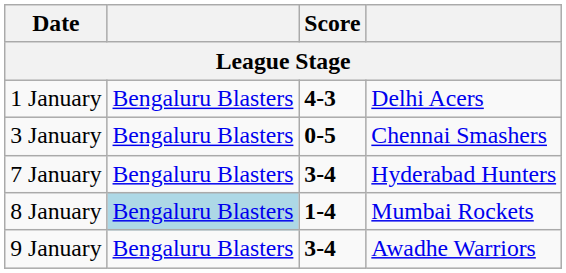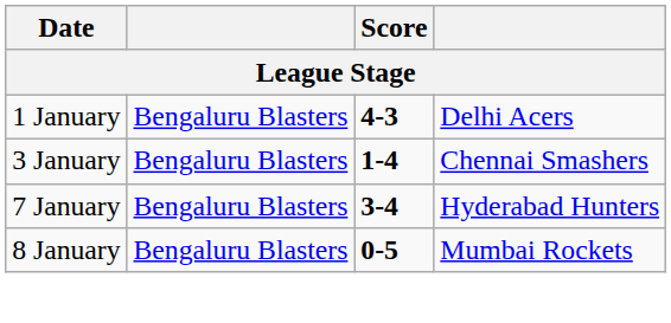 <table class="wikitable">
 <tr>
 <th>Date</th>
 <th></th>
 <th>Score</th>
 <th></th>
 </tr>
 <tr>
 <th colspan="4">League Stage</th>
 </tr>
 <tr>
 <td>1 January</td>
 <td><a href='#'>Bengaluru Blasters</a></td>
 <td><strong>4-3</strong></td>
 <td><a href='#'>Delhi Acers</a></td>
 </tr>
 <tr>
 <td>3 January</td>
 <td><a href='#'>Bengaluru Blasters</a></td>
-<td><strong>0-5</strong></td>
+<td><strong>1-4</strong></td>
 <td><a href='#'>Chennai Smashers</a></td>
 </tr>
 <tr>
 <td>7 January</td>
 <td><a href='#'>Bengaluru Blasters</a></td>
 <td><strong>3-4</strong></td>
 <td><a href='#'>Hyderabad Hunters</a></td>
 </tr>
 <tr>
 <td>8 January</td>
-<td style="background: lightblue;"><a href='#'>Bengaluru Blasters</a></td>
-<td><strong>1-4</strong></td>
+<td><a href='#'>Bengaluru Blasters</a></td>
+<td><strong>0-5</strong></td>
 <td><a href='#'>Mumbai Rockets</a></td>
 </tr>
-<tr>
-<td>9 January</td>
-<td><a href='#'>Bengaluru Blasters</a></td>
-<td><strong>3-4</strong></td>
-<td><a href='#'>Awadhe Warriors</a></td>
-</tr>
 </table>
